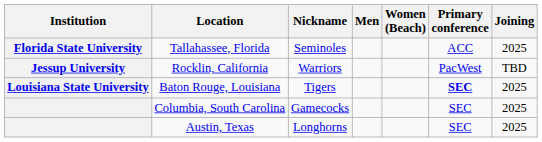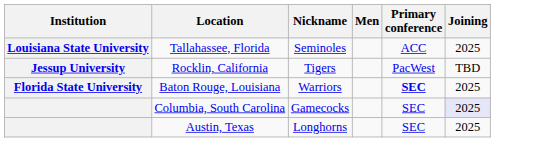 <table class="wikitable sortable" style="text-align:center">
 <tr>
 <th>Institution</th>
 <th>Location</th>
 <th>Nickname</th>
 <th>Men</th>
-<th>Women<br>(Beach)</th>
 <th>Primary<br>conference</th>
 <th>Joining</th>
 </tr>
 <tr>
-<th><a href='#'>Florida State University</a></th>
+<th><a href='#'>Louisiana State University</a></th>
 <td><a href='#'>Tallahassee, Florida</a></td>
 <td><a href='#'>Seminoles</a></td>
-<td></td>
 <td></td>
 <td><a href='#'>ACC</a></td>
 <td>2025</td>
 </tr>
 <tr>
 <th><a href='#'>Jessup University</a></th>
 <td><a href='#'>Rocklin, California</a></td>
-<td><a href='#'>Warriors</a></td>
-<td></td>
+<td><a href='#'>Tigers</a></td>
 <td></td>
 <td><a href='#'>PacWest</a></td>
 <td>TBD</td>
 </tr>
 <tr>
-<th><a href='#'>Louisiana State University</a></th>
+<th><a href='#'>Florida State University</a></th>
 <td><a href='#'>Baton Rouge, Louisiana</a></td>
-<td><a href='#'>Tigers</a></td>
-<td></td>
+<td><a href='#'>Warriors</a></td>
 <td></td>
 <td><strong><a href='#'>SEC</a></strong></td>
 <td>2025</td>
 </tr>
 <tr>
 <th></th>
 <td><a href='#'>Columbia, South Carolina</a></td>
 <td><a href='#'>Gamecocks</a></td>
 <td></td>
-<td></td>
 <td><a href='#'>SEC</a></td>
-<td>2025</td>
+<td style="background: lavender;">2025</td>
 </tr>
 <tr>
 <th></th>
 <td><a href='#'>Austin, Texas</a></td>
 <td><a href='#'>Longhorns</a></td>
 <td></td>
-<td></td>
 <td><a href='#'>SEC</a></td>
 <td>2025</td>
 </tr>
 </table>
